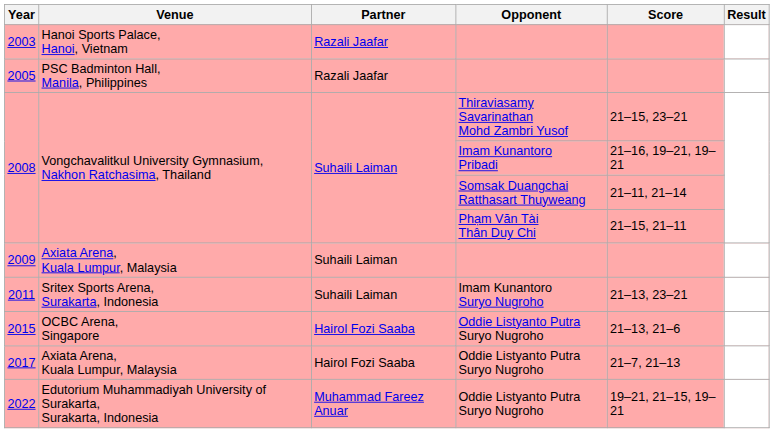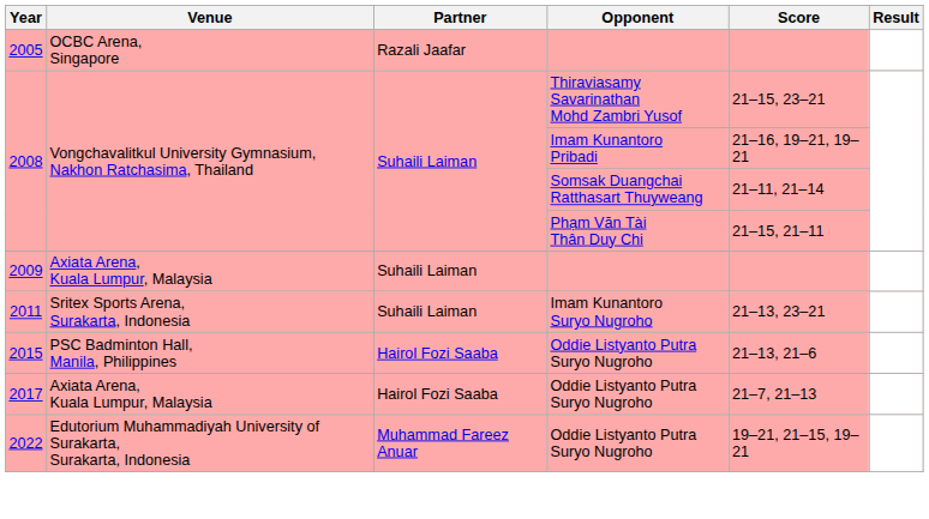 <table class="sortable wikitable" style="font-size: 90%;">
 <tr>
 <th>Year</th>
 <th>Venue</th>
 <th>Partner</th>
 <th>Opponent</th>
 <th>Score</th>
 <th>Result</th>
 </tr>
 <tr style="background:#FFAAAA">
-<td align="center"><a href='#'>2003</a></td>
-<td align="left">Hanoi Sports Palace,<br><a href='#'>Hanoi</a>, Vietnam</td>
-<td align="left"> <a href='#'>Razali Jaafar</a></td>
-<td align="left"></td>
-<td align="left"></td>
-<td style="text-align:left; background:white"><strong></strong></td>
-</tr>
-<tr style="background:#FFAAAA">
 <td align="center"><a href='#'>2005</a></td>
-<td align="left">PSC Badminton Hall,<br><a href='#'>Manila</a>, Philippines</td>
+<td align="left">OCBC Arena,<br>Singapore</td>
 <td align="left"> Razali Jaafar</td>
 <td align="left"></td>
 <td align="left"></td>
 <td style="text-align:left; background:white"><strong></strong></td>
 </tr>
 <tr style="background:#FFAAAA">
 <td rowspan="4" align="center"><a href='#'>2008</a></td>
 <td rowspan="4" align="left">Vongchavalitkul University Gymnasium,<br><a href='#'>Nakhon Ratchasima</a>, Thailand</td>
 <td rowspan="4" align="left"> <a href='#'>Suhaili Laiman</a></td>
 <td align="left"> <a href='#'>Thiraviasamy Savarinathan</a><br> <a href='#'>Mohd Zambri Yusof</a></td>
 <td align="left">21–15, 23–21</td>
 <td rowspan="4" style="text-align:left; background:white"><strong></strong></td>
 </tr>
 <tr style="background:#FFAAAA">
 <td align="left"> <a href='#'>Imam Kunantoro</a><br> <a href='#'>Pribadi</a></td>
 <td align="left">21–16, 19–21, 19–21</td>
 </tr>
 <tr style="background:#FFAAAA">
 <td align="left"> <a href='#'>Somsak Duangchai</a><br> <a href='#'>Ratthasart Thuyweang</a></td>
 <td align="left">21–11, 21–14</td>
 </tr>
 <tr style="background:#FFAAAA">
 <td align="left"> <a href='#'>Phạm Văn Tài</a><br> <a href='#'>Thân Duy Chi</a></td>
 <td align="left">21–15, 21–11</td>
 </tr>
 <tr style="background:#FFAAAA">
 <td align="center"><a href='#'>2009</a></td>
 <td align="left"><a href='#'>Axiata Arena</a>,<br><a href='#'>Kuala Lumpur</a>, Malaysia</td>
 <td align="left"> Suhaili Laiman</td>
 <td align="left"></td>
 <td align="left"></td>
 <td style="text-align:left; background:white"><strong></strong></td>
 </tr>
 <tr style="background:#FFAAAA">
 <td align="center"><a href='#'>2011</a></td>
 <td align="left">Sritex Sports Arena,<br><a href='#'>Surakarta</a>, Indonesia</td>
 <td align="left"> Suhaili Laiman</td>
 <td align="left"> Imam Kunantoro<br> <a href='#'>Suryo Nugroho</a></td>
 <td align="left">21–13, 23–21</td>
 <td style="text-align:left; background:white"><strong></strong></td>
 </tr>
 <tr style="background:#FFAAAA">
 <td align="center"><a href='#'>2015</a></td>
-<td align="left">OCBC Arena,<br>Singapore</td>
+<td align="left">PSC Badminton Hall,<br><a href='#'>Manila</a>, Philippines</td>
 <td align="left"> <a href='#'>Hairol Fozi Saaba</a></td>
 <td align="left"> <a href='#'>Oddie Listyanto Putra</a><br> Suryo Nugroho</td>
 <td align="left">21–13, 21–6</td>
 <td style="text-align:left; background:white"><strong></strong></td>
 </tr>
 <tr style="background:#FFAAAA">
 <td align="center"><a href='#'>2017</a></td>
 <td align="left">Axiata Arena,<br>Kuala Lumpur, Malaysia</td>
 <td align="left"> Hairol Fozi Saaba</td>
 <td align="left"> Oddie Listyanto Putra<br> Suryo Nugroho</td>
 <td align="left">21–7, 21–13</td>
 <td style="text-align:left; background:white"><strong></strong></td>
 </tr>
 <tr style="background:#FFAAAA">
 <td align="center"><a href='#'>2022</a></td>
 <td align="left">Edutorium Muhammadiyah University of Surakarta,<br>Surakarta, Indonesia</td>
 <td align="left"> <a href='#'>Muhammad Fareez Anuar</a></td>
 <td align="left"> Oddie Listyanto Putra<br> Suryo Nugroho</td>
 <td align="left">19–21, 21–15, 19–21</td>
 <td style="text-align:left; background:white"><strong></strong></td>
 </tr>
 </table>
